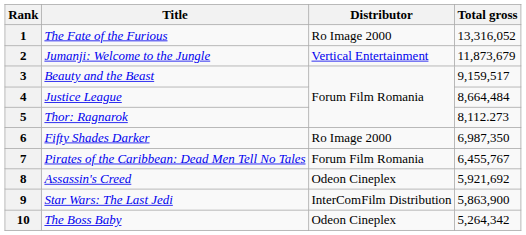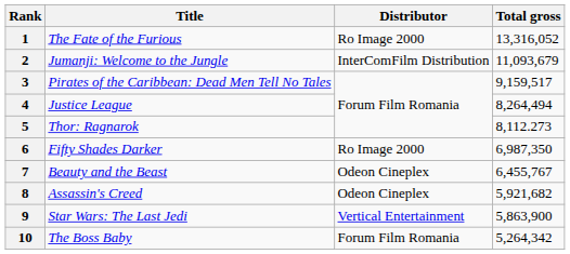 <table class="wikitable sortable" style="margin:auto; margin:auto;">
 <tr>
 <th>Rank</th>
 <th>Title</th>
 <th>Distributor</th>
 <th>Total gross</th>
 </tr>
 <tr>
 <th style="text-align:center;">1</th>
 <td><em><a href='#'>The Fate of the Furious</a></em></td>
 <td>Ro Image 2000</td>
 <td>13,316,052</td>
 </tr>
 <tr>
 <th style="text-align:center;">2</th>
 <td><em><a href='#'>Jumanji: Welcome to the Jungle</a></em></td>
-<td><a href='#'>Vertical Entertainment</a></td>
-<td>11,873,679</td>
+<td>InterComFilm Distribution</td>
+<td>11,093,679</td>
 </tr>
 <tr>
 <th style="text-align:center;">3</th>
-<td><em><a href='#'>Beauty and the Beast</a></em></td>
+<td><em><a href='#'>Pirates of the Caribbean: Dead Men Tell No Tales</a></em></td>
 <td rowspan="3">Forum Film Romania</td>
 <td>9,159,517</td>
 </tr>
 <tr>
 <th style="text-align:center;">4</th>
 <td><em><a href='#'>Justice League</a></em></td>
-<td>8,664,484</td>
+<td>8,264,494</td>
 </tr>
 <tr>
 <th style="text-align:center;">5</th>
 <td><em><a href='#'>Thor: Ragnarok</a></em></td>
 <td>8,112.273</td>
 </tr>
 <tr>
 <th style="text-align:center;">6</th>
 <td><em><a href='#'>Fifty Shades Darker</a></em></td>
 <td>Ro Image 2000</td>
 <td>6,987,350</td>
 </tr>
 <tr>
 <th style="text-align:center;">7</th>
-<td><em><a href='#'>Pirates of the Caribbean: Dead Men Tell No Tales</a></em></td>
-<td>Forum Film Romania</td>
+<td><em><a href='#'>Beauty and the Beast</a></em></td>
+<td>Odeon Cineplex</td>
 <td>6,455,767</td>
 </tr>
 <tr>
 <th style="text-align:center;">8</th>
 <td><em><a href='#'>Assassin's Creed</a></em></td>
 <td>Odeon Cineplex</td>
-<td>5,921,692</td>
+<td>5,921,682</td>
 </tr>
 <tr>
 <th style="text-align:center;">9</th>
 <td><em><a href='#'>Star Wars: The Last Jedi</a></em></td>
-<td>InterComFilm Distribution</td>
+<td><a href='#'>Vertical Entertainment</a></td>
 <td>5,863,900</td>
 </tr>
 <tr>
 <th style="text-align:center;">10</th>
 <td><em><a href='#'>The Boss Baby</a></em></td>
-<td>Odeon Cineplex</td>
+<td>Forum Film Romania</td>
 <td>5,264,342</td>
 </tr>
 </table>
